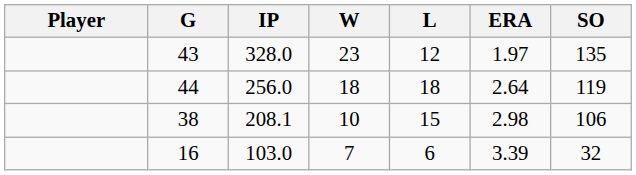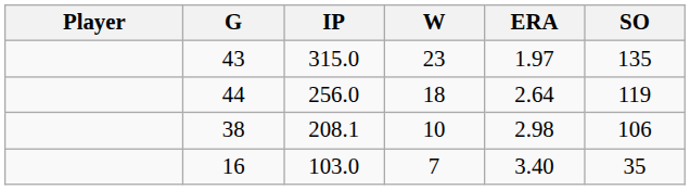 <table class="wikitable sortable">
 <tr>
 <th bgcolor="#DDDDFF" width="16%">Player</th>
 <th bgcolor="#DDDDFF" width="9%">G</th>
 <th bgcolor="#DDDDFF" width="9%">IP</th>
 <th bgcolor="#DDDDFF" width="9%">W</th>
-<th bgcolor="#DDDDFF" width="9%">L</th>
 <th bgcolor="#DDDDFF" width="9%">ERA</th>
 <th bgcolor="#DDDDFF" width="9%">SO</th>
 </tr>
 <tr align="center">
 <td></td>
 <td>43</td>
-<td>328.0</td>
+<td>315.0</td>
 <td>23</td>
-<td>12</td>
 <td>1.97</td>
 <td>135</td>
 </tr>
 <tr align="center">
 <td></td>
 <td>44</td>
 <td>256.0</td>
-<td>18</td>
 <td>18</td>
 <td>2.64</td>
 <td>119</td>
 </tr>
 <tr align="center">
 <td></td>
 <td>38</td>
 <td>208.1</td>
 <td>10</td>
-<td>15</td>
 <td>2.98</td>
 <td>106</td>
 </tr>
 <tr align="center">
 <td></td>
 <td>16</td>
 <td>103.0</td>
 <td>7</td>
-<td>6</td>
-<td>3.39</td>
-<td>32</td>
+<td>3.40</td>
+<td>35</td>
 </tr>
 </table>
